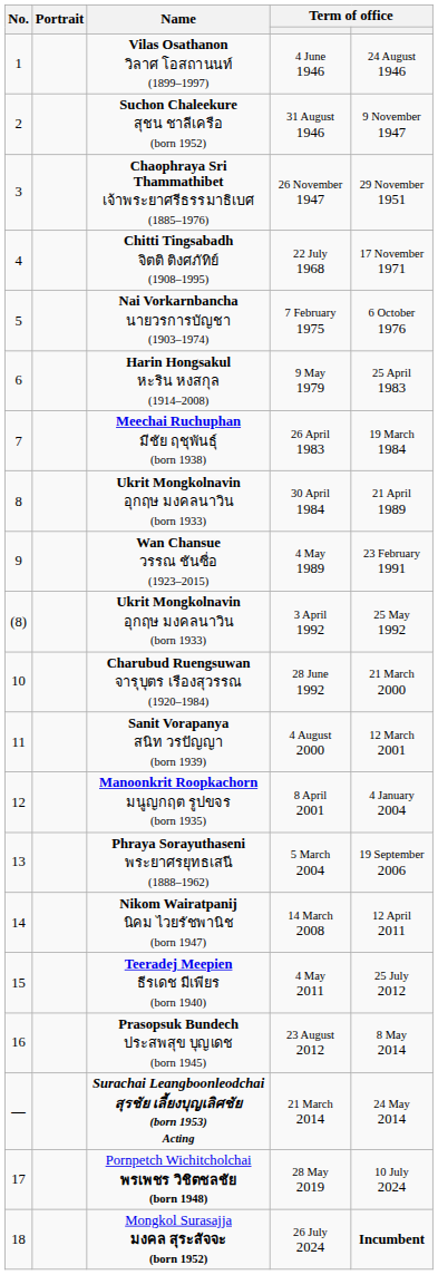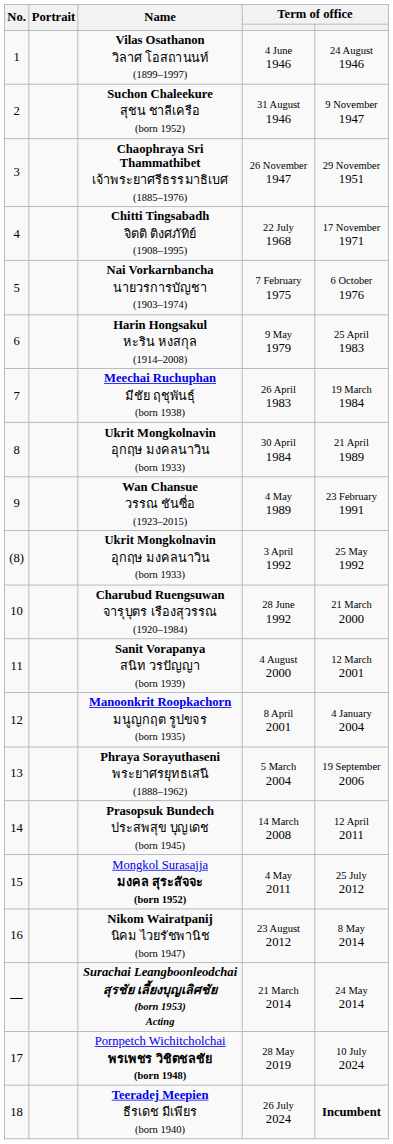 <table class="wikitable" style="text-align:center; border:1px #aaf solid;">
 <tr>
 <th rowspan="2">No.</th>
 <th rowspan="2">Portrait</th>
 <th rowspan="2" width="200">Name<br></th>
 <th colspan="2">Term of office</th>
 </tr>
 <tr>
 <th width="85"></th>
 <th width="85"></th>
 </tr>
 <tr>
 <td>1</td>
 <td></td>
 <td><strong>Vilas Osathanon</strong><br>วิลาศ โอสถานนท์<br><small>(1899–1997)</small></td>
 <td><small>4 June</small><br>1946</td>
 <td><small>24 August</small><br>1946</td>
 </tr>
 <tr>
 <td>2</td>
 <td></td>
 <td><strong>Suchon Chaleekure</strong><br>สุชน ชาลีเครือ<br><small>(born 1952)</small></td>
 <td><small>31 August</small><br>1946</td>
 <td><small>9 November</small><br>1947</td>
 </tr>
 <tr>
 <td>3</td>
 <td></td>
 <td><strong>Chaophraya Sri Thammathibet</strong><br>เจ้าพระยาศรีธรรมาธิเบศ<br><small>(1885–1976)</small></td>
 <td><small>26 November</small><br>1947</td>
 <td><small>29 November</small><br>1951</td>
 </tr>
 <tr>
 <td>4</td>
 <td></td>
 <td><strong>Chitti Tingsabadh</strong><br>จิตติ ติงศภัทิย์<br><small>(1908–1995)</small></td>
 <td><small>22 July</small><br>1968</td>
 <td><small>17 November</small><br>1971</td>
 </tr>
 <tr>
 <td>5</td>
 <td></td>
 <td><strong>Nai Vorkarnbancha</strong><br>นายวรการบัญชา<br><small>(1903–1974)</small></td>
 <td><small>7 February</small><br>1975</td>
 <td><small>6 October</small><br>1976</td>
 </tr>
 <tr>
 <td>6</td>
 <td></td>
 <td><strong>Harin Hongsakul</strong><br>หะริน หงสกุล<br><small>(1914–2008)</small></td>
 <td><small>9 May</small><br>1979</td>
 <td><small>25 April</small><br>1983</td>
 </tr>
 <tr>
 <td>7</td>
 <td></td>
 <td><strong><a href='#'>Meechai Ruchuphan</a></strong><br>มีชัย ฤชุพันธุ์<br><small>(born 1938)</small></td>
 <td><small>26 April</small><br>1983</td>
 <td><small>19 March</small><br>1984</td>
 </tr>
 <tr>
 <td>8</td>
 <td></td>
 <td><strong>Ukrit Mongkolnavin</strong><br>อุกฤษ มงคลนาวิน<br><small>(born 1933)</small></td>
 <td><small>30 April</small><br>1984</td>
 <td><small>21 April</small><br>1989</td>
 </tr>
 <tr>
 <td>9</td>
 <td></td>
 <td><strong>Wan Chansue</strong><br>วรรณ ชันซื่อ<br><small>(1923–2015)</small></td>
 <td><small>4 May</small><br>1989</td>
 <td><small>23 February</small><br>1991</td>
 </tr>
 <tr>
 <td>(8)</td>
 <td></td>
 <td><strong>Ukrit Mongkolnavin</strong><br>อุกฤษ มงคลนาวิน<br><small>(born 1933)</small></td>
 <td><small>3 April</small><br>1992</td>
 <td><small>25 May</small><br>1992</td>
 </tr>
 <tr>
 <td>10</td>
 <td></td>
 <td><strong>Charubud Ruengsuwan</strong><br>จารุบุตร เรืองสุวรรณ<br><small>(1920–1984)</small></td>
 <td><small>28 June</small><br>1992</td>
 <td><small>21 March</small><br>2000</td>
 </tr>
 <tr>
 <td>11</td>
 <td></td>
 <td><strong>Sanit Vorapanya</strong><br>สนิท วรปัญญา<br><small>(born 1939)</small></td>
 <td><small>4 August</small><br>2000</td>
 <td><small>12 March</small><br>2001</td>
 </tr>
 <tr>
 <td>12</td>
 <td></td>
 <td><strong><a href='#'>Manoonkrit Roopkachorn</a></strong><br>มนูญกฤต รูปขจร<br><small>(born 1935)</small></td>
 <td><small>8 April</small><br>2001</td>
 <td><small>4 January</small><br>2004</td>
 </tr>
 <tr>
 <td>13</td>
 <td></td>
 <td><strong>Phraya Sorayuthaseni</strong><br>พระยาศรยุทธเสนี<br><small>(1888–1962)</small></td>
 <td><small>5 March</small><br>2004</td>
 <td><small>19 September</small><br>2006</td>
 </tr>
 <tr>
 <td>14</td>
 <td></td>
-<td><strong>Nikom Wairatpanij</strong><br>นิคม ไวยรัชพานิช<br><small>(born 1947)</small></td>
+<td><strong>Prasopsuk Bundech</strong><br>ประสพสุข บุญเดช<br><small>(born 1945)</small></td>
 <td><small>14 March</small><br>2008</td>
 <td><small>12 April</small><br>2011</td>
 </tr>
 <tr>
 <td>15</td>
 <td></td>
-<td><strong><a href='#'>Teeradej Meepien</a></strong><br>ธีรเดช มีเพียร<br><small>(born 1940)</small></td>
+<td></strong><a href='#'>Mongkol Surasajja</a><strong><br>มงคล สุระสัจจะ<br><small>(born 1952)</small></td>
 <td><small>4 May</small><br>2011</td>
 <td><small>25 July</small><br>2012</td>
 </tr>
 <tr>
 <td>16</td>
 <td></td>
-<td><strong>Prasopsuk Bundech</strong><br>ประสพสุข บุญเดช<br><small>(born 1945)</small></td>
+<td><strong>Nikom Wairatpanij</strong><br>นิคม ไวยรัชพานิช<br><small>(born 1947)</small></td>
 <td><small>23 August</small><br>2012</td>
 <td><small>8 May</small><br>2014</td>
 </tr>
 <tr>
 <td><strong><em>—</em></strong></td>
 <td><em></em></td>
 <td><strong><em>Surachai Leangboonleodchai<strong><br>สุรชัย เลี้ยงบุญเลิศชัย<br><small>(born 1953)</small><br><small>Acting</small><em></td>
 <td></em><small>21 March</small><br>2014<em></td>
 <td></em><small>24 May</small><br>2014<em></td>
 </tr>
 <tr>
 <td>17</td>
 <td></td>
 <td></strong><a href='#'>Pornpetch Wichitcholchai</a><strong><br>พรเพชร วิชิตชลชัย<br><small>(born 1948)</small></td>
 <td><small>28 May</small><br>2019</td>
 <td><small>10 July</small><br>2024</td>
 </tr>
 <tr>
 <td>18</td>
 <td></td>
-<td></strong><a href='#'>Mongkol Surasajja</a><strong><br>มงคล สุระสัจจะ<br><small>(born 1952)</small></td>
+<td><strong><a href='#'>Teeradej Meepien</a></strong><br>ธีรเดช มีเพียร<br><small>(born 1940)</small></td>
 <td><small>26 July</small><br>2024</td>
 <td><strong>Incumbent</strong></td>
 </tr>
 </table>
